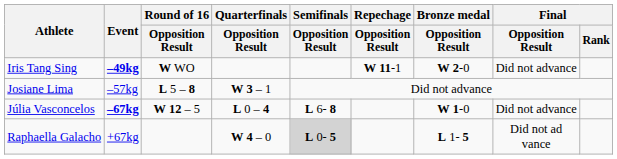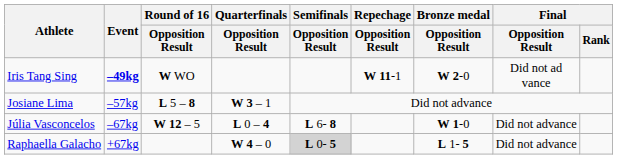 <table class="wikitable" style="font-size:90%">
 <tr>
 <th rowspan=2>Athlete</th>
 <th rowspan=2>Event</th>
 <th>Round of 16</th>
 <th>Quarterfinals</th>
 <th>Semifinals</th>
 <th>Repechage</th>
 <th>Bronze medal</th>
 <th colspan=2>Final</th>
 </tr>
 <tr style="font-size:95%">
 <th>Opposition<br>Result</th>
 <th>Opposition<br>Result</th>
 <th>Opposition<br>Result</th>
 <th>Opposition<br>Result</th>
 <th>Opposition<br>Result</th>
 <th>Opposition<br>Result</th>
 <th>Rank</th>
 </tr>
 <tr align=center>
 <td align=left><a href='#'>Iris Tang Sing</a></td>
 <td align=left><strong><a href='#'>–49kg</a></strong></td>
 <td><strong>W</strong> WO</td>
 <td></td>
 <td></td>
 <td><strong>W</strong> <strong>11</strong>-1</td>
 <td> <strong>W</strong> <strong>2</strong>-0</td>
-<td>Did not advance</td>
+<td>Did not ad<br>vance</td>
 <td></td>
 </tr>
 <tr align=center>
 <td align=left><a href='#'>Josiane Lima</a></td>
 <td align=left><a href='#'>–57kg</a></td>
 <td> <strong>L</strong> 5 – <strong>8</strong></td>
 <td><strong>W</strong> <strong>3</strong> – 1</td>
 <td align="center" colspan="7">Did not advance</td>
 </tr>
 <tr align=center>
 <td align=left><a href='#'>Júlia Vasconcelos</a></td>
-<td align=left><strong><a href='#'>–67kg</a></strong></td>
+<td align=left><a href='#'>–67kg</a></td>
 <td><strong>W</strong> <strong>12</strong> – 5</td>
 <td> <strong>L</strong>  0 – <strong>4</strong></td>
 <td> <strong>L</strong>  6- <strong>8</strong></td>
 <td></td>
 <td><strong>W</strong> <strong>1</strong>-0</td>
 <td>Did not advance</td>
 <td></td>
 </tr>
 <tr align=center>
 <td align=left><a href='#'>Raphaella Galacho</a></td>
 <td align=left><a href='#'>+67kg</a></td>
 <td></td>
 <td><strong>W</strong> <strong>4</strong> – 0</td>
 <td style="background: lightgrey;"> <strong>L</strong>  0- <strong>5</strong></td>
 <td></td>
 <td><strong>L</strong>  1- <strong>5</strong></td>
-<td>Did not ad<br>vance</td>
+<td>Did not advance</td>
 <td></td>
 </tr>
 </table>
